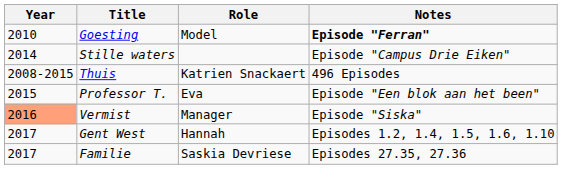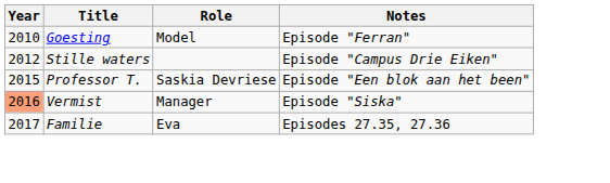 <table class="wikitable sortable">
 <tr>
 <th>Year</th>
 <th>Title</th>
 <th>Role</th>
 <th class="unsortable">Notes</th>
 </tr>
 <tr>
 <td>2010</td>
 <td><em><a href='#'>Goesting</a></em></td>
 <td>Model</td>
-<td><strong>Episode <em>"Ferran"</em></strong></td>
+<td>Episode <em>"Ferran"</em></td>
 </tr>
 <tr>
-<td>2014</td>
+<td>2012</td>
 <td><em>Stille waters</em></td>
 <td></td>
 <td>Episode <em>"Campus Drie Eiken"</em></td>
 </tr>
 <tr>
-<td>2008-2015</td>
-<td><em><a href='#'>Thuis</a></em></td>
-<td>Katrien Snackaert</td>
-<td>496 Episodes</td>
-</tr>
-<tr>
 <td>2015</td>
 <td><em>Professor T.</em></td>
-<td>Eva</td>
+<td>Saskia Devriese</td>
 <td>Episode <em>"Een blok aan het been"</em></td>
 </tr>
 <tr>
 <td style="background: lightsalmon;">2016</td>
 <td><em>Vermist</em></td>
 <td>Manager</td>
 <td>Episode <em>"Siska"</em></td>
 </tr>
 <tr>
 <td>2017</td>
-<td><em>Gent West</em></td>
-<td>Hannah</td>
-<td>Episodes 1.2, 1.4, 1.5, 1.6, 1.10</td>
-</tr>
-<tr>
-<td>2017</td>
 <td><em>Familie</em></td>
-<td>Saskia Devriese</td>
+<td>Eva</td>
 <td>Episodes 27.35, 27.36</td>
 </tr>
 </table>
